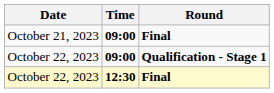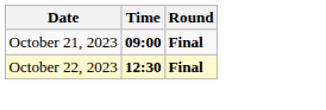 <table class="wikitable">
 <tr>
 <th>Date</th>
 <th>Time</th>
 <th>Round</th>
 </tr>
 <tr>
 <td>October 21, 2023</td>
 <td><strong>09:00</strong></td>
 <td><strong>Final </strong></td>
 </tr>
-<tr>
-<td>October 22, 2023</td>
-<td><strong>09:00</strong></td>
-<td><strong>Qualification - Stage 1</strong></td>
-</tr>
 <tr style=background:lemonchiffon>
 <td>October 22, 2023</td>
 <td><strong>12:30</strong></td>
 <td><strong>Final </strong></td>
 </tr>
 </table>
